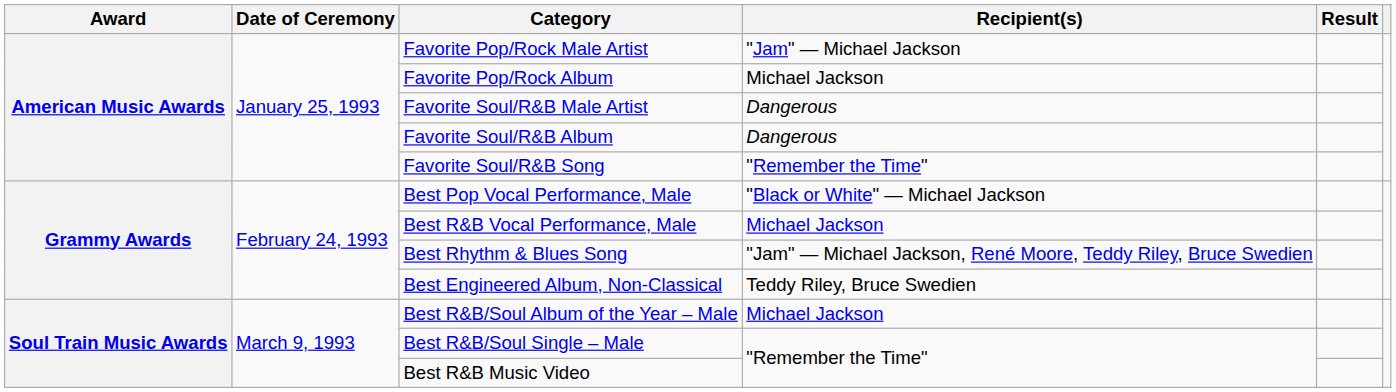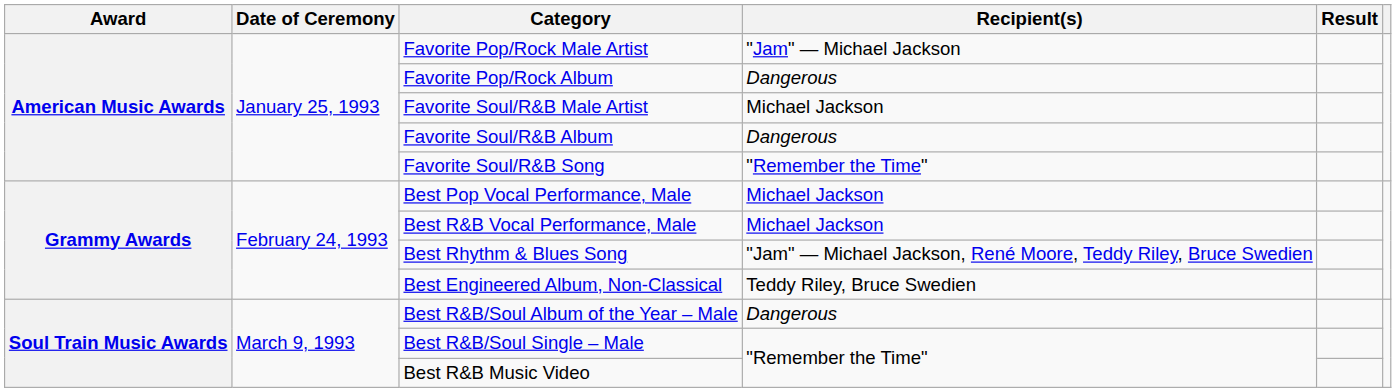 <table class="wikitable plainrowheaders sortable">
 <tr>
 <th scope="col">Award</th>
 <th scope="col">Date of Ceremony</th>
 <th scope="col">Category</th>
 <th scope="col">Recipient(s)</th>
 <th scope="col">Result</th>
 <th scope="col" class="unsortable"></th>
 </tr>
 <tr>
 <th scope="row" rowspan="5"><a href='#'>American Music Awards</a></th>
 <td scope="row" rowspan="5"><a href='#'>January 25, 1993</a></td>
 <td><a href='#'>Favorite Pop/Rock Male Artist</a></td>
 <td>"<a href='#'>Jam</a>" — Michael Jackson</td>
 <td></td>
 <td style="text-align:center;" rowspan="5"></td>
 </tr>
 <tr>
 <td><a href='#'>Favorite Pop/Rock Album</a></td>
-<td>Michael Jackson</td>
+<td><em>Dangerous</em></td>
 <td></td>
 </tr>
 <tr>
 <td><a href='#'>Favorite Soul/R&B Male Artist</a></td>
-<td><em>Dangerous</em></td>
+<td>Michael Jackson</td>
 <td></td>
 </tr>
 <tr>
 <td><a href='#'>Favorite Soul/R&B Album</a></td>
 <td><em>Dangerous</em></td>
 <td></td>
 </tr>
 <tr>
 <td><a href='#'>Favorite Soul/R&B Song</a></td>
 <td>"<a href='#'>Remember the Time</a>"</td>
 <td></td>
 </tr>
 <tr>
 <th scope="row" rowspan="4"><a href='#'>Grammy Awards</a></th>
 <td scope="row" rowspan="4"><a href='#'>February 24, 1993</a></td>
 <td><a href='#'>Best Pop Vocal Performance, Male</a></td>
-<td>"<a href='#'>Black or White</a>" — Michael Jackson</td>
+<td><a href='#'>Michael Jackson</a></td>
 <td></td>
 <td style="text-align:center;" rowspan="4"></td>
 </tr>
 <tr>
 <td><a href='#'>Best R&B Vocal Performance, Male</a></td>
 <td><a href='#'>Michael Jackson</a></td>
 <td></td>
 </tr>
 <tr>
 <td><a href='#'>Best Rhythm & Blues Song</a></td>
 <td>"Jam" — Michael Jackson, <a href='#'>René Moore</a>, <a href='#'>Teddy Riley</a>, <a href='#'>Bruce Swedien</a></td>
 <td></td>
 </tr>
 <tr>
 <td><a href='#'>Best Engineered Album, Non-Classical</a></td>
 <td>Teddy Riley, Bruce Swedien</td>
 <td></td>
 </tr>
 <tr>
 <th scope="row" rowspan="3"><a href='#'>Soul Train Music Awards</a></th>
 <td scope="row" rowspan="3"><a href='#'>March 9, 1993</a></td>
 <td><a href='#'>Best R&B/Soul Album of the Year – Male</a></td>
-<td><a href='#'>Michael Jackson</a></td>
+<td><em>Dangerous</em></td>
 <td></td>
 <td style="text-align:center;" rowspan="3"></td>
 </tr>
 <tr>
 <td><a href='#'>Best R&B/Soul Single – Male</a></td>
 <td rowspan="2">"Remember the Time"</td>
 <td></td>
 </tr>
 <tr>
 <td>Best R&B Music Video</td>
 <td></td>
 </tr>
 </table>
